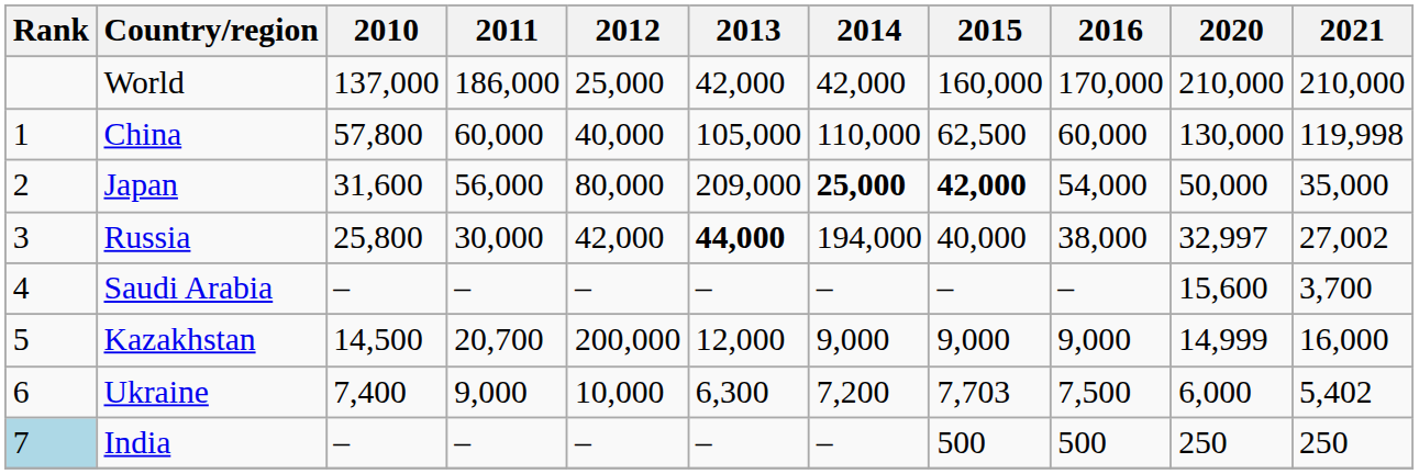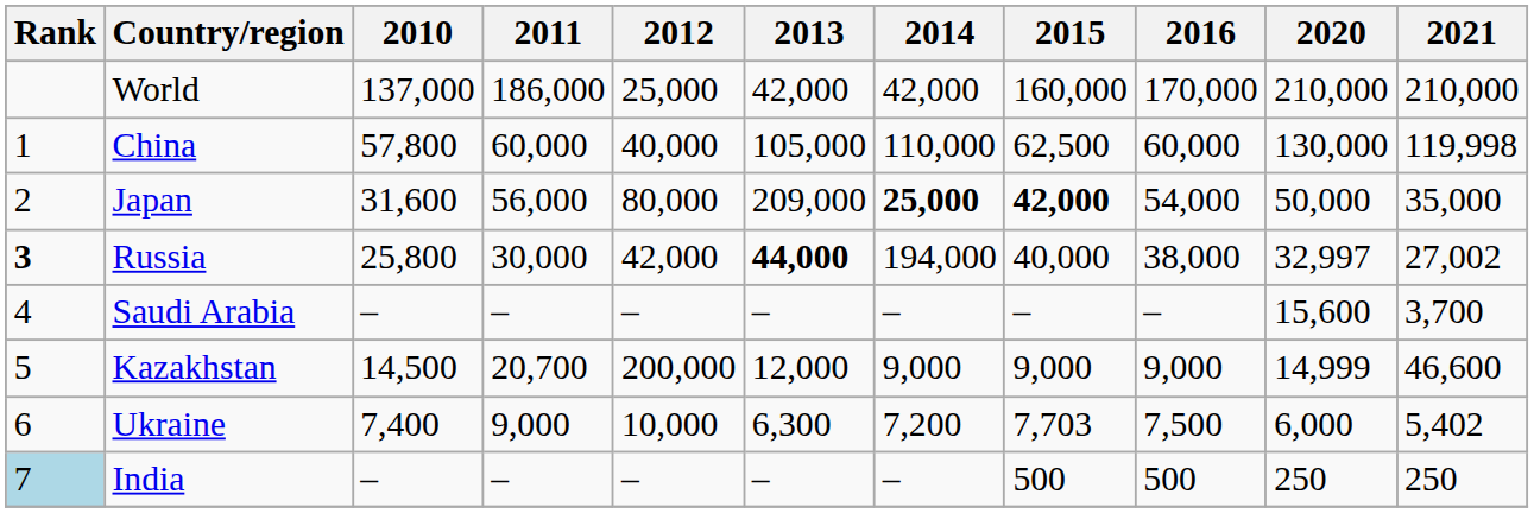 <table class="wikitable sortable">
 <tr>
 <th>Rank</th>
 <th>Country/region</th>
 <th>2010</th>
 <th>2011</th>
 <th>2012</th>
 <th>2013</th>
 <th>2014</th>
 <th>2015</th>
 <th>2016</th>
 <th>2020</th>
 <th>2021</th>
 </tr>
 <tr>
 <td></td>
 <td>World</td>
 <td align="left">137,000</td>
 <td>186,000</td>
 <td>25,000</td>
 <td>42,000</td>
 <td>42,000</td>
 <td>160,000</td>
 <td>170,000</td>
 <td>210,000</td>
 <td>210,000</td>
 </tr>
 <tr>
 <td>1</td>
 <td> <a href='#'>China</a></td>
 <td align="left">57,800</td>
 <td>60,000</td>
 <td>40,000</td>
 <td>105,000</td>
 <td>110,000</td>
 <td>62,500</td>
 <td>60,000</td>
 <td>130,000</td>
 <td>119,998</td>
 </tr>
 <tr>
 <td>2</td>
 <td> <a href='#'>Japan</a></td>
 <td align="left">31,600</td>
 <td>56,000</td>
 <td>80,000</td>
 <td>209,000</td>
 <td><strong>25,000</strong></td>
 <td><strong>42,000</strong></td>
 <td>54,000</td>
 <td>50,000</td>
 <td>35,000</td>
 </tr>
 <tr>
-<td>3</td>
+<td><strong>3</strong></td>
 <td> <a href='#'>Russia</a></td>
 <td align="left">25,800</td>
 <td>30,000</td>
 <td>42,000</td>
 <td><strong>44,000</strong></td>
 <td>194,000</td>
 <td>40,000</td>
 <td>38,000</td>
 <td>32,997</td>
 <td>27,002</td>
 </tr>
 <tr>
 <td>4</td>
 <td> <a href='#'>Saudi Arabia</a></td>
 <td align="left">–</td>
 <td>–</td>
 <td>–</td>
 <td>–</td>
 <td>–</td>
 <td>–</td>
 <td>–</td>
 <td>15,600</td>
 <td>3,700</td>
 </tr>
 <tr>
 <td>5</td>
 <td> <a href='#'>Kazakhstan</a></td>
 <td align="left">14,500</td>
 <td>20,700</td>
 <td>200,000</td>
 <td>12,000</td>
 <td>9,000</td>
 <td>9,000</td>
 <td>9,000</td>
 <td>14,999</td>
-<td>16,000</td>
+<td>46,600</td>
 </tr>
 <tr>
 <td>6</td>
 <td> <a href='#'>Ukraine</a></td>
 <td align="left">7,400</td>
 <td>9,000</td>
 <td>10,000</td>
 <td>6,300</td>
 <td>7,200</td>
 <td>7,703</td>
 <td>7,500</td>
 <td>6,000</td>
 <td>5,402</td>
 </tr>
 <tr>
 <td style="background: lightblue;">7</td>
 <td> <a href='#'>India</a></td>
 <td>–</td>
 <td>–</td>
 <td>–</td>
 <td>–</td>
 <td>–</td>
 <td>500</td>
 <td>500</td>
 <td>250</td>
 <td>250</td>
 </tr>
 <tr>
 </tr>
 </table>
